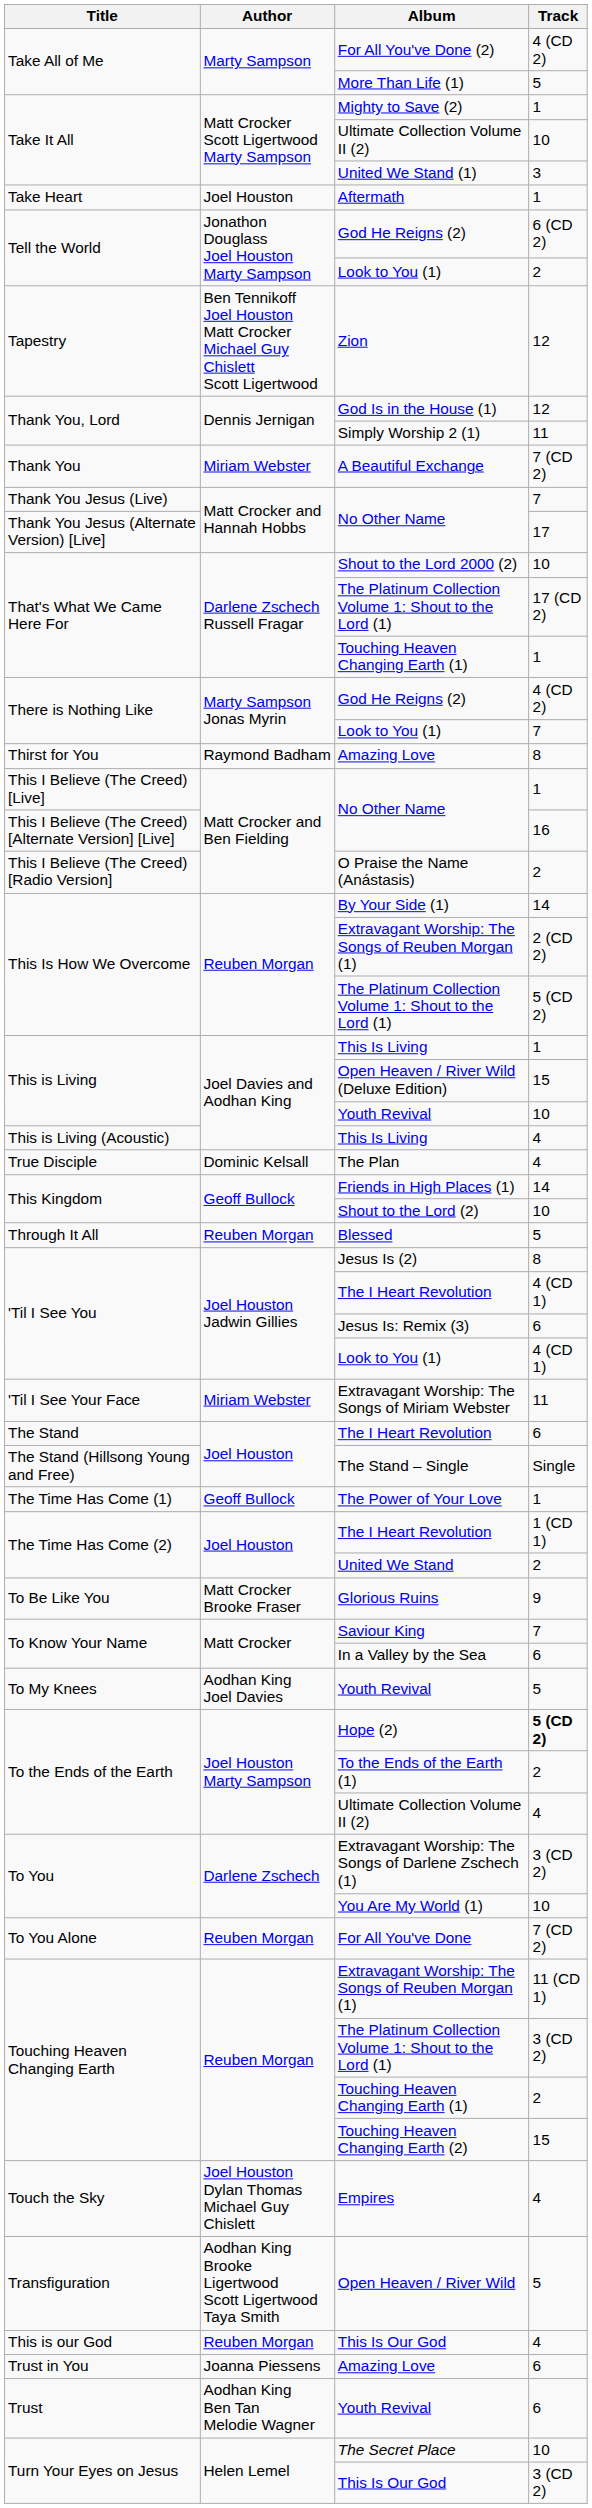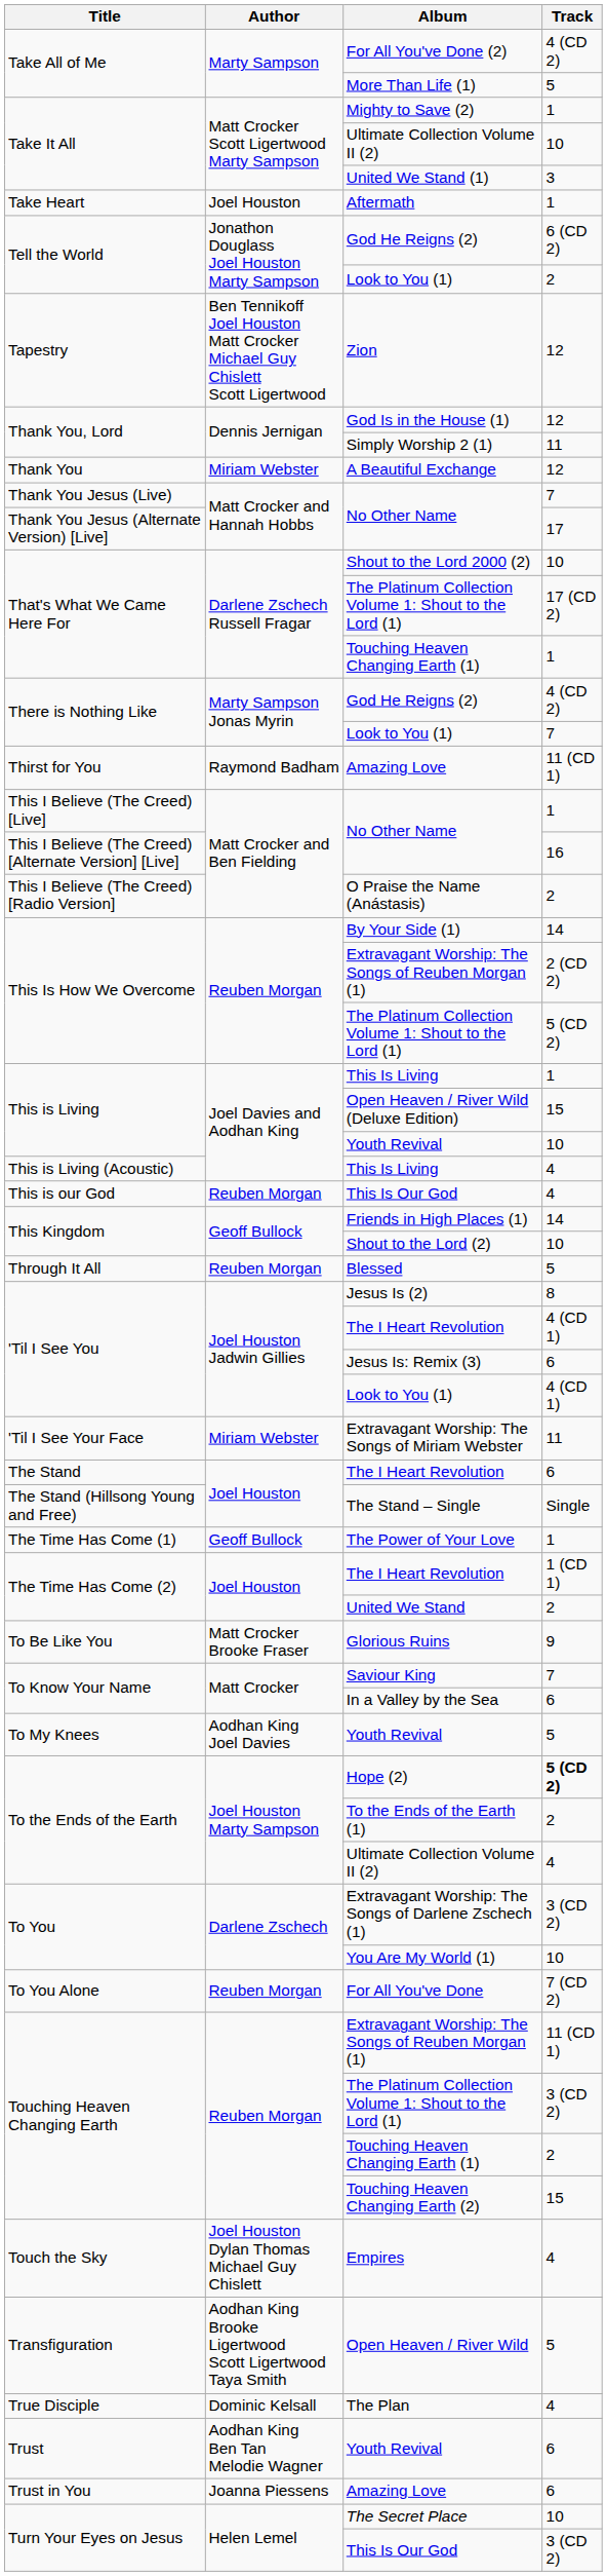 <table class="wikitable">
 <tr>
 <th>Title</th>
 <th>Author</th>
 <th>Album</th>
 <th>Track</th>
 </tr>
 <tr>
 <td rowspan="2">Take All of Me</td>
 <td rowspan="2"><a href='#'>Marty Sampson</a></td>
 <td><a href='#'>For All You've Done</a> (2)</td>
 <td>4 (CD 2)</td>
 </tr>
 <tr>
 <td><a href='#'>More Than Life</a> (1)</td>
 <td>5</td>
 </tr>
 <tr>
 <td rowspan="3">Take It All</td>
 <td rowspan="3">Matt Crocker <br> Scott Ligertwood <br> <a href='#'>Marty Sampson</a></td>
 <td><a href='#'>Mighty to Save</a> (2)</td>
 <td>1</td>
 </tr>
 <tr>
 <td>Ultimate Collection Volume II (2)</td>
 <td>10</td>
 </tr>
 <tr>
 <td><a href='#'>United We Stand</a> (1)</td>
 <td>3</td>
 </tr>
 <tr>
 <td>Take Heart</td>
 <td>Joel Houston</td>
 <td><a href='#'>Aftermath</a></td>
 <td>1</td>
 </tr>
 <tr>
 <td rowspan="2">Tell the World</td>
 <td rowspan="2">Jonathon Douglass <br> <a href='#'>Joel Houston</a> <br> <a href='#'>Marty Sampson</a></td>
 <td><a href='#'>God He Reigns</a> (2)</td>
 <td>6 (CD 2)</td>
 </tr>
 <tr>
 <td><a href='#'>Look to You</a> (1)</td>
 <td>2</td>
 </tr>
 <tr>
 <td>Tapestry</td>
 <td>Ben Tennikoff <br> <a href='#'>Joel Houston</a> <br> Matt Crocker <br> <a href='#'>Michael Guy Chislett</a> <br> Scott Ligertwood</td>
 <td><a href='#'>Zion</a></td>
 <td>12</td>
 </tr>
 <tr>
 <td rowspan="2">Thank You, Lord</td>
 <td rowspan="2">Dennis Jernigan</td>
 <td><a href='#'>God Is in the House</a> (1)</td>
 <td>12</td>
 </tr>
 <tr>
 <td>Simply Worship 2 (1)</td>
 <td>11</td>
 </tr>
 <tr>
 <td>Thank You</td>
 <td><a href='#'>Miriam Webster</a></td>
 <td><a href='#'>A Beautiful Exchange</a></td>
-<td>7 (CD 2)</td>
+<td>12</td>
 </tr>
 <tr>
 <td>Thank You Jesus (Live)</td>
 <td rowspan="2">Matt Crocker and Hannah Hobbs</td>
 <td rowspan="2"><a href='#'>No Other Name</a></td>
 <td>7</td>
 </tr>
 <tr>
 <td>Thank You Jesus (Alternate Version) [Live]</td>
 <td>17</td>
 </tr>
 <tr>
 <td rowspan="3">That's What We Came Here For</td>
 <td rowspan="3"><a href='#'>Darlene Zschech</a> <br> Russell Fragar</td>
 <td><a href='#'>Shout to the Lord 2000</a> (2)</td>
 <td>10</td>
 </tr>
 <tr>
 <td><a href='#'>The Platinum Collection Volume 1: Shout to the Lord</a> (1)</td>
 <td>17 (CD 2)</td>
 </tr>
 <tr>
 <td><a href='#'>Touching Heaven Changing Earth</a> (1)</td>
 <td>1</td>
 </tr>
 <tr>
 <td rowspan="2">There is Nothing Like</td>
 <td rowspan="2"><a href='#'>Marty Sampson</a> <br> Jonas Myrin</td>
 <td><a href='#'>God He Reigns</a> (2)</td>
 <td>4 (CD 2)</td>
 </tr>
 <tr>
 <td><a href='#'>Look to You</a> (1)</td>
 <td>7</td>
 </tr>
 <tr>
 <td>Thirst for You</td>
 <td>Raymond Badham</td>
 <td><a href='#'>Amazing Love</a></td>
-<td>8</td>
+<td>11 (CD 1)</td>
 </tr>
 <tr>
 <td>This I Believe (The Creed) [Live]</td>
 <td rowspan="3">Matt Crocker and Ben Fielding</td>
 <td rowspan="2"><a href='#'>No Other Name</a></td>
 <td>1</td>
 </tr>
 <tr>
 <td>This I Believe (The Creed) [Alternate Version] [Live]</td>
 <td>16</td>
 </tr>
 <tr>
 <td>This I Believe (The Creed) [Radio Version]</td>
 <td>O Praise the Name (Anástasis)</td>
 <td>2</td>
 </tr>
 <tr>
 <td rowspan="3">This Is How We Overcome</td>
 <td rowspan="3"><a href='#'>Reuben Morgan</a></td>
 <td><a href='#'>By Your Side</a> (1)</td>
 <td>14</td>
 </tr>
 <tr>
 <td><a href='#'>Extravagant Worship: The Songs of Reuben Morgan</a> (1)</td>
 <td>2 (CD 2)</td>
 </tr>
 <tr>
 <td><a href='#'>The Platinum Collection Volume 1: Shout to the Lord</a> (1)</td>
 <td>5 (CD 2)</td>
 </tr>
 <tr>
 <td rowspan="3">This is Living</td>
 <td rowspan="4">Joel Davies and Aodhan King</td>
 <td><a href='#'>This Is Living</a></td>
 <td>1</td>
 </tr>
 <tr>
 <td><a href='#'>Open Heaven / River Wild</a> (Deluxe Edition)</td>
 <td>15</td>
 </tr>
 <tr>
 <td><a href='#'>Youth Revival</a></td>
 <td>10</td>
 </tr>
 <tr>
 <td>This is Living (Acoustic)</td>
 <td><a href='#'>This Is Living</a></td>
 <td>4</td>
 </tr>
 <tr>
-<td>True Disciple</td>
-<td>Dominic Kelsall</td>
-<td>The Plan</td>
+<td>This is our God</td>
+<td><a href='#'>Reuben Morgan</a></td>
+<td><a href='#'>This Is Our God</a></td>
 <td>4</td>
 </tr>
 <tr>
 <td rowspan="2">This Kingdom</td>
 <td rowspan="2"><a href='#'>Geoff Bullock</a></td>
 <td><a href='#'>Friends in High Places</a> (1)</td>
 <td>14</td>
 </tr>
 <tr>
 <td><a href='#'>Shout to the Lord</a> (2)</td>
 <td>10</td>
 </tr>
 <tr>
 <td>Through It All</td>
 <td><a href='#'>Reuben Morgan</a></td>
 <td><a href='#'>Blessed</a></td>
 <td>5</td>
 </tr>
 <tr>
 <td rowspan="4">'Til I See You</td>
 <td rowspan="4"><a href='#'>Joel Houston</a> <br> Jadwin Gillies</td>
 <td>Jesus Is (2)</td>
 <td>8</td>
 </tr>
 <tr>
 <td><a href='#'>The I Heart Revolution</a></td>
 <td>4 (CD 1)</td>
 </tr>
 <tr>
 <td>Jesus Is: Remix (3)</td>
 <td>6</td>
 </tr>
 <tr>
 <td><a href='#'>Look to You</a> (1)</td>
 <td>4 (CD 1)</td>
 </tr>
 <tr>
 <td>'Til I See Your Face</td>
 <td><a href='#'>Miriam Webster</a></td>
 <td>Extravagant Worship: The Songs of Miriam Webster</td>
 <td>11</td>
 </tr>
 <tr>
 <td>The Stand</td>
 <td rowspan="2"><a href='#'>Joel Houston</a></td>
 <td><a href='#'>The I Heart Revolution</a></td>
 <td>6</td>
 </tr>
 <tr>
 <td>The Stand (Hillsong Young and Free)</td>
 <td>The Stand – Single</td>
 <td>Single</td>
 </tr>
 <tr>
 <td>The Time Has Come (1)</td>
 <td><a href='#'>Geoff Bullock</a></td>
 <td><a href='#'>The Power of Your Love</a></td>
 <td>1</td>
 </tr>
 <tr>
 <td rowspan="2">The Time Has Come (2)</td>
 <td rowspan="2"><a href='#'>Joel Houston</a></td>
 <td><a href='#'>The I Heart Revolution</a></td>
 <td>1 (CD 1)</td>
 </tr>
 <tr>
 <td><a href='#'>United We Stand</a></td>
 <td>2</td>
 </tr>
 <tr>
 <td>To Be Like You</td>
 <td>Matt Crocker <br> Brooke Fraser</td>
 <td><a href='#'>Glorious Ruins</a></td>
 <td>9</td>
 </tr>
 <tr>
 <td rowspan="2">To Know Your Name</td>
 <td rowspan="2">Matt Crocker</td>
 <td><a href='#'>Saviour King</a></td>
 <td>7</td>
 </tr>
 <tr>
 <td>In a Valley by the Sea</td>
 <td>6</td>
 </tr>
 <tr>
 <td>To My Knees</td>
 <td>Aodhan King <br> Joel Davies</td>
 <td><a href='#'>Youth Revival</a></td>
 <td>5</td>
 </tr>
 <tr>
 <td rowspan="3">To the Ends of the Earth</td>
 <td rowspan="3"><a href='#'>Joel Houston</a> <br> <a href='#'>Marty Sampson</a></td>
 <td><a href='#'>Hope</a> (2)</td>
 <td><strong>5 (CD 2)</strong></td>
 </tr>
 <tr>
 <td><a href='#'>To the Ends of the Earth</a> (1)</td>
 <td>2</td>
 </tr>
 <tr>
 <td>Ultimate Collection Volume II (2)</td>
 <td>4</td>
 </tr>
 <tr>
 <td rowspan="2">To You</td>
 <td rowspan="2"><a href='#'>Darlene Zschech</a></td>
 <td>Extravagant Worship: The Songs of Darlene Zschech (1)</td>
 <td>3 (CD 2)</td>
 </tr>
 <tr>
 <td><a href='#'>You Are My World</a> (1)</td>
 <td>10</td>
 </tr>
 <tr>
 <td>To You Alone</td>
 <td><a href='#'>Reuben Morgan</a></td>
 <td><a href='#'>For All You've Done</a></td>
 <td>7 (CD 2)</td>
 </tr>
 <tr>
 <td rowspan="4">Touching Heaven Changing Earth</td>
 <td rowspan="4"><a href='#'>Reuben Morgan</a></td>
 <td><a href='#'>Extravagant Worship: The Songs of Reuben Morgan</a> (1)</td>
 <td>11 (CD 1)</td>
 </tr>
 <tr>
 <td><a href='#'>The Platinum Collection Volume 1: Shout to the Lord</a> (1)</td>
 <td>3 (CD 2)</td>
 </tr>
 <tr>
 <td><a href='#'>Touching Heaven Changing Earth</a> (1)</td>
 <td>2</td>
 </tr>
 <tr>
 <td><a href='#'>Touching Heaven Changing Earth</a> (2)</td>
 <td>15</td>
 </tr>
 <tr>
 <td>Touch the Sky</td>
 <td><a href='#'>Joel Houston</a> <br> Dylan Thomas <br> Michael Guy Chislett</td>
 <td><a href='#'>Empires</a></td>
 <td>4</td>
 </tr>
 <tr>
 <td>Transfiguration</td>
 <td>Aodhan King <br> Brooke Ligertwood <br> Scott Ligertwood <br> Taya Smith</td>
 <td><a href='#'>Open Heaven / River Wild</a></td>
 <td>5</td>
 </tr>
 <tr>
-<td>This is our God</td>
-<td><a href='#'>Reuben Morgan</a></td>
-<td><a href='#'>This Is Our God</a></td>
+<td>True Disciple</td>
+<td>Dominic Kelsall</td>
+<td>The Plan</td>
 <td>4</td>
+</tr>
+<tr>
+<td>Trust</td>
+<td>Aodhan King <br> Ben Tan <br> Melodie Wagner</td>
+<td><a href='#'>Youth Revival</a></td>
+<td>6</td>
 </tr>
 <tr>
 <td>Trust in You</td>
 <td>Joanna Piessens</td>
 <td><a href='#'>Amazing Love</a></td>
-<td>6</td>
-</tr>
-<tr>
-<td>Trust</td>
-<td>Aodhan King <br> Ben Tan <br> Melodie Wagner</td>
-<td><a href='#'>Youth Revival</a></td>
 <td>6</td>
 </tr>
 <tr the stand>
 <td rowspan="2">Turn Your Eyes on Jesus</td>
 <td rowspan="2">Helen Lemel</td>
 <td><em>The Secret Place</em></td>
 <td>10</td>
 </tr>
 <tr>
 <td><a href='#'>This Is Our God</a></td>
 <td>3 (CD 2)</td>
 </tr>
 </table>
